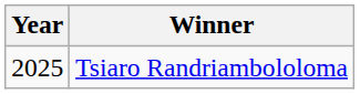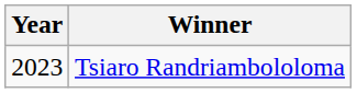 <table class="wikitable">
 <tr>
 <th>Year</th>
 <th>Winner</th>
 </tr>
 <tr>
-<td>2025</td>
+<td>2023</td>
 <td><a href='#'>Tsiaro Randriambololoma</a></td>
 </tr>
 </table>
